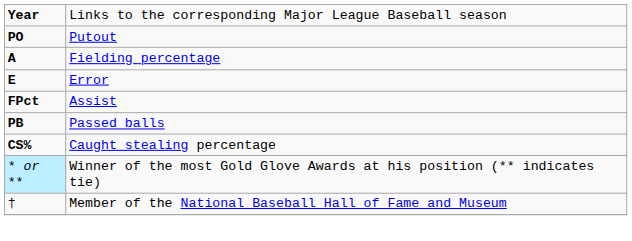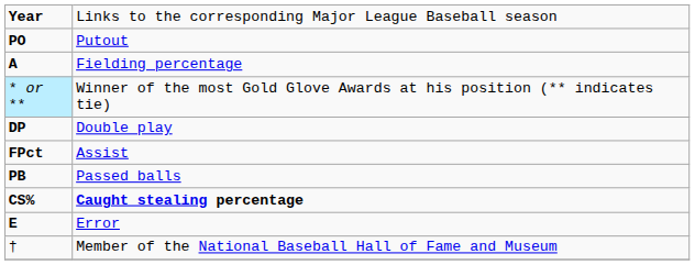 <table class="wikitable" border="1">
 <tr>
 <td><strong>Year</strong></td>
 <td>Links to the corresponding Major League Baseball season</td>
 </tr>
 <tr>
 <td><strong>PO</strong></td>
 <td><a href='#'>Putout</a></td>
 </tr>
 <tr>
 <td><strong>A</strong></td>
 <td><a href='#'>Fielding percentage</a></td>
 </tr>
 <tr>
-<td><strong>E</strong></td>
-<td><a href='#'>Error</a></td>
+<td bgcolor=#bbeeff>* <em>or</em> **</td>
+<td>Winner of the most Gold Glove Awards at his position (** indicates tie)</td>
+</tr>
+<tr>
+<td><strong>DP</strong></td>
+<td><a href='#'>Double play</a></td>
 </tr>
 <tr>
 <td><strong>FPct</strong></td>
 <td><a href='#'>Assist</a></td>
 </tr>
 <tr>
 <td><strong>PB</strong></td>
 <td><a href='#'>Passed balls</a></td>
 </tr>
 <tr>
 <td><strong>CS%</strong></td>
-<td><a href='#'>Caught stealing</a> percentage</td>
+<td><strong><a href='#'>Caught stealing</a> percentage</strong></td>
 </tr>
 <tr>
-<td bgcolor=#bbeeff>* <em>or</em> **</td>
-<td>Winner of the most Gold Glove Awards at his position (** indicates tie)</td>
+<td><strong>E</strong></td>
+<td><a href='#'>Error</a></td>
 </tr>
 <tr>
 <td>†</td>
 <td>Member of the <a href='#'>National Baseball Hall of Fame and Museum</a></td>
 </tr>
 <tr>
 </tr>
 </table>
